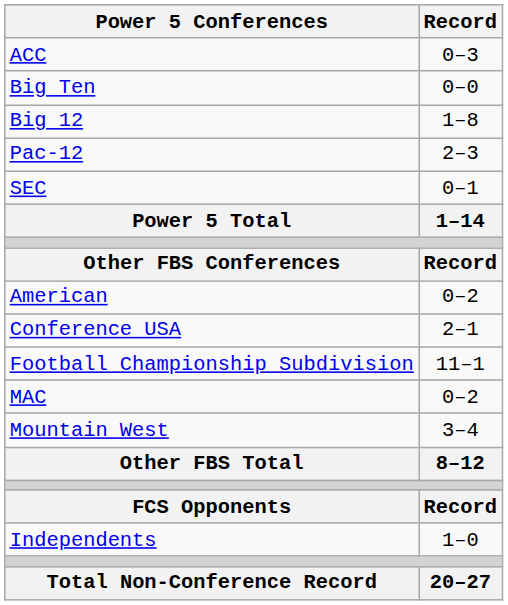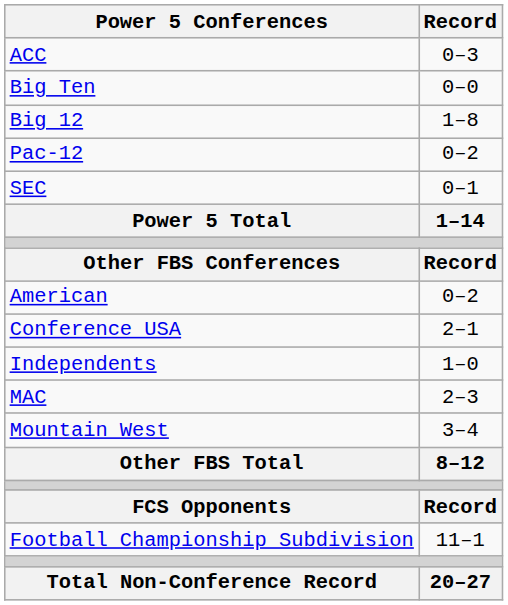 <table class="wikitable">
 <tr>
 <th>Power 5 Conferences</th>
 <th>Record</th>
 </tr>
 <tr>
 <td><a href='#'>ACC</a></td>
 <td align=center>0–3</td>
 </tr>
 <tr>
 <td><a href='#'>Big Ten</a></td>
 <td align=center>0–0</td>
 </tr>
 <tr>
 <td><a href='#'>Big 12</a></td>
 <td align=center>1–8</td>
 </tr>
 <tr>
 <td><a href='#'>Pac-12</a></td>
-<td align=center>2–3</td>
+<td align=center>0–2</td>
 </tr>
 <tr>
 <td><a href='#'>SEC</a></td>
 <td align=center>0–1</td>
 </tr>
 <tr>
 <th>Power 5 Total</th>
 <th>1–14</th>
 </tr>
 <tr>
 <th colSpan="2" style="background-color:lightgrey;"></th>
 </tr>
 <tr>
 <th>Other FBS Conferences</th>
 <th>Record</th>
 </tr>
 <tr>
 <td><a href='#'>American</a></td>
 <td align=center>0–2</td>
 </tr>
 <tr>
 <td><a href='#'>Conference USA</a></td>
 <td align=center>2–1</td>
 </tr>
 <tr>
-<td><a href='#'>Football Championship Subdivision</a></td>
-<td align=center>11–1</td>
+<td><a href='#'>Independents</a></td>
+<td align=center>1–0</td>
 </tr>
 <tr>
 <td><a href='#'>MAC</a></td>
-<td align=center>0–2</td>
+<td align=center>2–3</td>
 </tr>
 <tr>
 <td><a href='#'>Mountain West</a></td>
 <td align=center>3–4</td>
 </tr>
 <tr>
 <th>Other FBS Total</th>
 <th>8–12</th>
 </tr>
 <tr>
 <th colSpan="2" style="background-color:lightgrey;"></th>
 </tr>
 <tr>
 <th>FCS Opponents</th>
 <th>Record</th>
 </tr>
 <tr>
-<td><a href='#'>Independents</a></td>
-<td align=center>1–0</td>
+<td><a href='#'>Football Championship Subdivision</a></td>
+<td align=center>11–1</td>
 </tr>
 <tr>
 <th colSpan="2" style="background-color:lightgrey;"></th>
 </tr>
 <tr>
 <th>Total Non-Conference Record</th>
 <th>20–27</th>
 </tr>
 </table>
